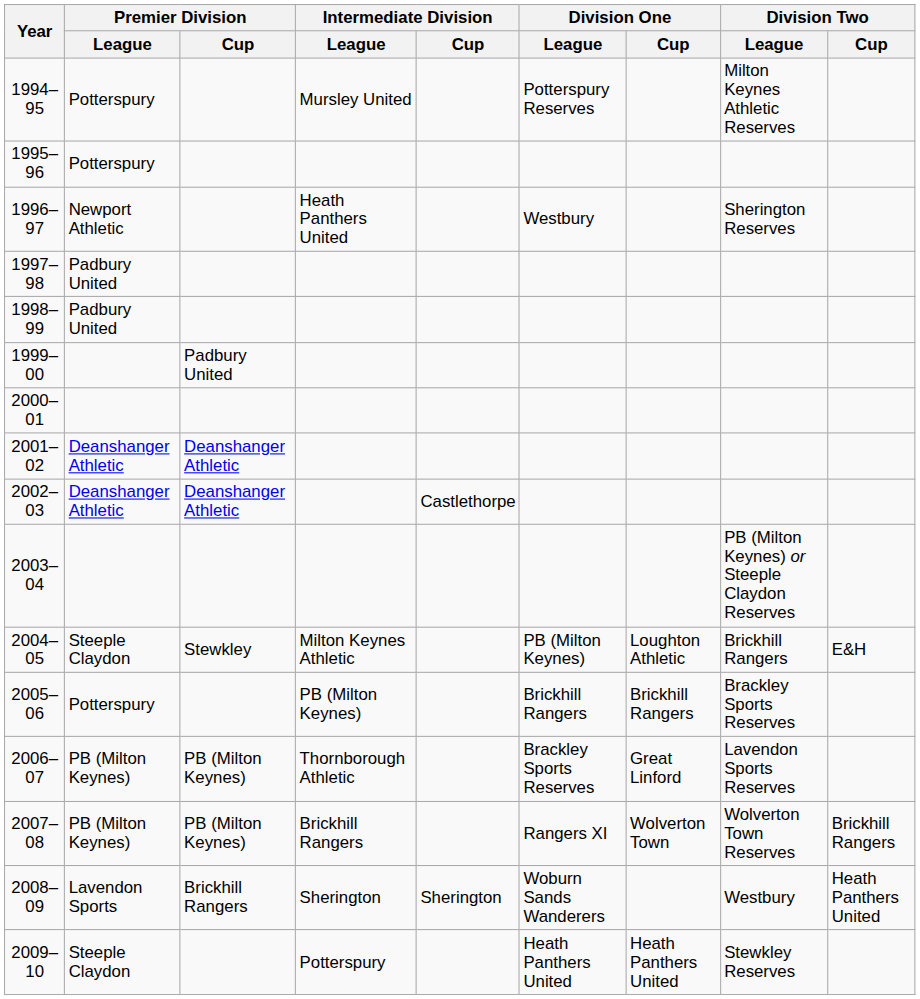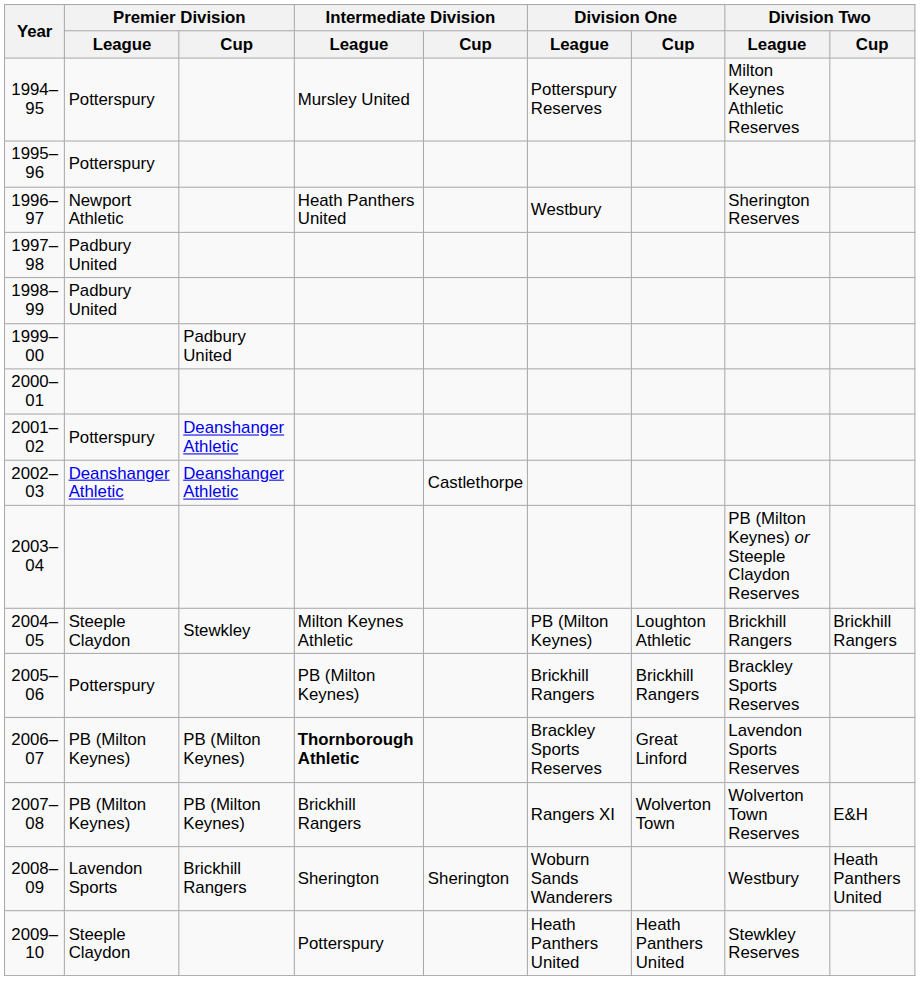 <table class="wikitable">
 <tr>
 <th rowspan="2" align="center" width="50">Year</th>
 <th colspan="2" align="center">Premier Division</th>
 <th colspan="2" align="center">Intermediate Division</th>
 <th colspan="2" align="center">Division One</th>
 <th colspan="2" align="center">Division Two</th>
 </tr>
 <tr>
 <th>League</th>
 <th>Cup</th>
 <th>League</th>
 <th>Cup</th>
 <th>League</th>
 <th>Cup</th>
 <th>League</th>
 <th>Cup</th>
 </tr>
 <tr>
 <td align="center">1994–95</td>
 <td>Potterspury</td>
 <td></td>
 <td>Mursley United</td>
 <td></td>
 <td>Potterspury Reserves</td>
 <td></td>
 <td>Milton Keynes Athletic Reserves</td>
 <td></td>
 </tr>
 <tr>
 <td align="center">1995–96</td>
 <td>Potterspury</td>
 <td></td>
 <td></td>
 <td></td>
 <td></td>
 <td></td>
 <td></td>
 <td></td>
 </tr>
 <tr>
 <td align="center">1996–97</td>
 <td>Newport Athletic</td>
 <td></td>
 <td>Heath Panthers United</td>
 <td></td>
 <td>Westbury</td>
 <td></td>
 <td>Sherington Reserves</td>
 <td></td>
 </tr>
 <tr>
 <td align="center">1997–98</td>
 <td>Padbury United</td>
 <td></td>
 <td></td>
 <td></td>
 <td></td>
 <td></td>
 <td></td>
 <td></td>
 </tr>
 <tr>
 <td align="center">1998–99</td>
 <td>Padbury United</td>
 <td></td>
 <td></td>
 <td></td>
 <td></td>
 <td></td>
 <td></td>
 <td></td>
 </tr>
 <tr>
 <td align="center">1999–00</td>
 <td></td>
 <td>Padbury United</td>
 <td></td>
 <td></td>
 <td></td>
 <td></td>
 <td></td>
 <td></td>
 </tr>
 <tr>
 <td align="center">2000–01</td>
 <td></td>
 <td></td>
 <td></td>
 <td></td>
 <td></td>
 <td></td>
 <td></td>
 </tr>
 <tr>
 <td align="center">2001–02</td>
-<td><a href='#'>Deanshanger Athletic</a></td>
+<td>Potterspury</td>
 <td><a href='#'>Deanshanger Athletic</a></td>
 <td></td>
 <td></td>
 <td></td>
 <td></td>
 <td></td>
 <td></td>
 </tr>
 <tr>
 <td align="center">2002–03</td>
 <td><a href='#'>Deanshanger Athletic</a></td>
 <td><a href='#'>Deanshanger Athletic</a></td>
 <td></td>
 <td>Castlethorpe</td>
 <td></td>
 <td></td>
 <td></td>
 </tr>
 <tr>
 <td align="center">2003–04</td>
 <td></td>
 <td></td>
 <td></td>
 <td></td>
 <td></td>
 <td></td>
 <td>PB (Milton Keynes) <em>or</em><br> Steeple Claydon Reserves</td>
 <td></td>
 </tr>
 <tr>
 <td align="center">2004–05</td>
 <td>Steeple Claydon</td>
 <td>Stewkley</td>
 <td>Milton Keynes Athletic</td>
 <td></td>
 <td>PB (Milton Keynes)</td>
 <td>Loughton Athletic</td>
 <td>Brickhill Rangers</td>
-<td>E&H</td>
+<td>Brickhill Rangers</td>
 </tr>
 <tr>
 <td align="center">2005–06</td>
 <td>Potterspury</td>
 <td></td>
 <td>PB (Milton Keynes)</td>
 <td></td>
 <td>Brickhill Rangers</td>
 <td>Brickhill Rangers</td>
 <td>Brackley Sports Reserves</td>
 <td></td>
 </tr>
 <tr>
 <td align="center">2006–07</td>
 <td>PB (Milton Keynes)</td>
 <td>PB (Milton Keynes)</td>
-<td>Thornborough Athletic</td>
+<td><strong>Thornborough Athletic</strong></td>
 <td></td>
 <td>Brackley Sports Reserves</td>
 <td>Great Linford</td>
 <td>Lavendon Sports Reserves</td>
 <td></td>
 </tr>
 <tr>
 <td align="center">2007–08</td>
 <td>PB (Milton Keynes)</td>
 <td>PB (Milton Keynes)</td>
 <td>Brickhill Rangers</td>
 <td></td>
 <td>Rangers XI</td>
 <td>Wolverton Town</td>
 <td>Wolverton Town Reserves</td>
-<td>Brickhill Rangers</td>
+<td>E&H</td>
 </tr>
 <tr>
 <td align="center">2008–09</td>
 <td>Lavendon Sports</td>
 <td>Brickhill Rangers</td>
 <td>Sherington</td>
 <td>Sherington</td>
 <td>Woburn Sands Wanderers</td>
 <td></td>
 <td>Westbury</td>
 <td>Heath Panthers United</td>
 </tr>
 <tr>
 <td align="center">2009–10</td>
 <td>Steeple Claydon</td>
 <td></td>
 <td>Potterspury</td>
 <td></td>
 <td>Heath Panthers United</td>
 <td>Heath Panthers United</td>
 <td>Stewkley Reserves</td>
 <td></td>
 </tr>
 <tr>
 </tr>
 </table>
